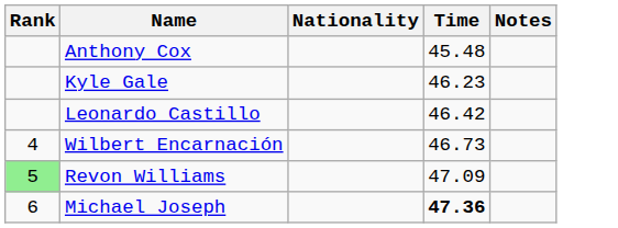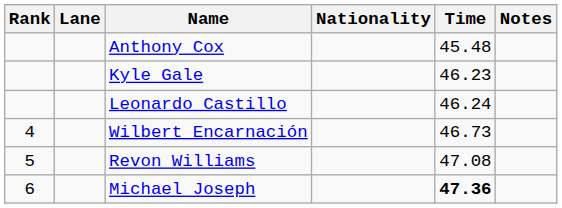 <table class="wikitable sortable" style="text-align:center">
 <tr>
 <th>Rank</th>
+<th>Lane</th>
 <th>Name</th>
 <th>Nationality</th>
 <th>Time</th>
 <th>Notes</th>
 </tr>
 <tr>
+<td></td>
 <td></td>
 <td align=left><a href='#'>Anthony Cox</a></td>
 <td align=left></td>
 <td>45.48</td>
 <td></td>
 </tr>
 <tr>
 <td></td>
+<td></td>
 <td align=left><a href='#'>Kyle Gale</a></td>
 <td align=left></td>
 <td>46.23</td>
 <td></td>
 </tr>
 <tr>
 <td></td>
+<td></td>
 <td align=left><a href='#'>Leonardo Castillo</a></td>
 <td align=left></td>
-<td>46.42</td>
+<td>46.24</td>
 <td></td>
 </tr>
 <tr>
 <td>4</td>
+<td></td>
 <td align=left><a href='#'>Wilbert Encarnación</a></td>
 <td align=left></td>
 <td>46.73</td>
 <td></td>
 </tr>
 <tr>
-<td style="background: lightgreen;">5</td>
+<td>5</td>
+<td></td>
 <td align=left><a href='#'>Revon Williams</a></td>
 <td align=left></td>
-<td>47.09</td>
+<td>47.08</td>
 <td></td>
 </tr>
 <tr>
 <td>6</td>
+<td></td>
 <td align=left><a href='#'>Michael Joseph</a></td>
 <td align=left></td>
 <td><strong>47.36</strong></td>
 <td></td>
 </tr>
 </table>
